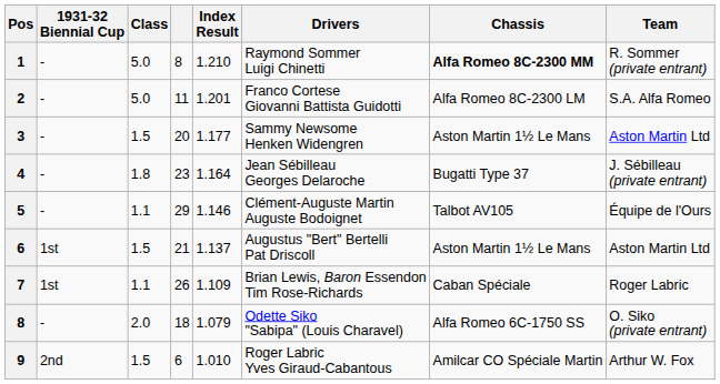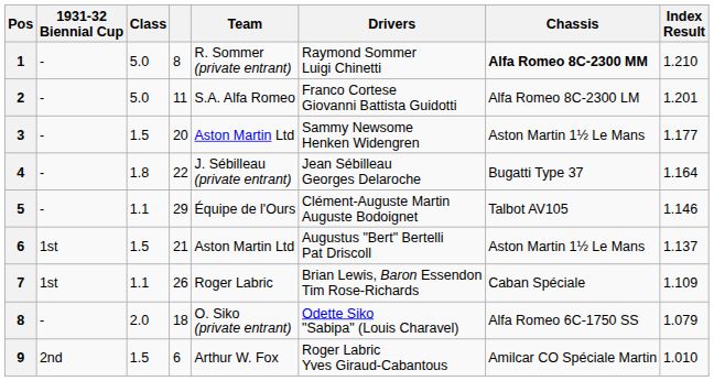 <table class="wikitable" style="font-size: 95%;">
 <tr>
 <th>Pos</th>
 <th>1931-32<br>Biennial Cup</th>
 <th>Class</th>
 <th></th>
-<th>Index<br>Result</th>
+<th>Team</th>
 <th>Drivers</th>
 <th>Chassis</th>
-<th>Team</th>
+<th>Index<br>Result</th>
 </tr>
 <tr>
 <th>1</th>
 <td>-</td>
 <td>5.0</td>
 <td>8</td>
-<td>1.210</td>
+<td> R. Sommer<br><em>(private entrant)</em></td>
 <td> Raymond Sommer<br> Luigi Chinetti</td>
 <td><strong>Alfa Romeo 8C-2300 MM</strong></td>
-<td> R. Sommer<br><em>(private entrant)</em></td>
+<td>1.210</td>
 </tr>
 <tr>
 <th>2</th>
 <td>-</td>
 <td>5.0</td>
 <td>11</td>
-<td>1.201</td>
+<td> S.A. Alfa Romeo</td>
 <td> Franco Cortese<br> Giovanni Battista Guidotti</td>
 <td>Alfa Romeo 8C-2300 LM</td>
-<td> S.A. Alfa Romeo</td>
+<td>1.201</td>
 </tr>
 <tr>
 <th>3</th>
 <td>-</td>
 <td>1.5</td>
 <td>20</td>
-<td>1.177</td>
+<td> <a href='#'>Aston Martin</a> Ltd</td>
 <td> Sammy Newsome<br> Henken Widengren</td>
 <td>Aston Martin 1½ Le Mans</td>
-<td> <a href='#'>Aston Martin</a> Ltd</td>
+<td>1.177</td>
 </tr>
 <tr>
 <th>4</th>
 <td>-</td>
 <td>1.8</td>
-<td>23</td>
-<td>1.164</td>
+<td>22</td>
+<td> J. Sébilleau<br><em>(private entrant)</em></td>
 <td> Jean Sébilleau<br> Georges Delaroche</td>
 <td>Bugatti Type 37</td>
-<td> J. Sébilleau<br><em>(private entrant)</em></td>
+<td>1.164</td>
 </tr>
 <tr>
 <th>5</th>
 <td>-</td>
 <td>1.1</td>
 <td>29</td>
-<td>1.146</td>
+<td> Équipe de l'Ours</td>
 <td> Clément-Auguste Martin<br> Auguste Bodoignet</td>
 <td>Talbot AV105</td>
-<td> Équipe de l'Ours</td>
+<td>1.146</td>
 </tr>
 <tr>
 <th>6</th>
 <td>1st</td>
 <td>1.5</td>
 <td>21</td>
-<td>1.137</td>
+<td> Aston Martin Ltd</td>
 <td> Augustus "Bert" Bertelli<br> Pat Driscoll</td>
 <td>Aston Martin 1½ Le Mans</td>
-<td> Aston Martin Ltd</td>
+<td>1.137</td>
 </tr>
 <tr>
 <th>7</th>
 <td>1st</td>
 <td>1.1</td>
 <td>26</td>
-<td>1.109</td>
+<td> Roger Labric</td>
 <td> Brian Lewis, <em>Baron</em> Essendon<br> Tim Rose-Richards</td>
 <td>Caban Spéciale</td>
-<td> Roger Labric</td>
+<td>1.109</td>
 </tr>
 <tr>
 <th>8</th>
 <td>-</td>
 <td>2.0</td>
 <td>18</td>
-<td>1.079</td>
+<td> O. Siko<br><em>(private entrant)</em></td>
 <td> <a href='#'>Odette Siko</a><br> "Sabipa" (Louis Charavel)</td>
 <td>Alfa Romeo 6C-1750 SS</td>
-<td> O. Siko<br><em>(private entrant)</em></td>
+<td>1.079</td>
 </tr>
 <tr>
 <th>9</th>
 <td>2nd</td>
 <td>1.5</td>
 <td>6</td>
-<td>1.010</td>
+<td> Arthur W. Fox</td>
 <td> Roger Labric<br> Yves Giraud-Cabantous</td>
 <td>Amilcar CO Spéciale Martin</td>
-<td> Arthur W. Fox</td>
+<td>1.010</td>
 </tr>
 </table>
